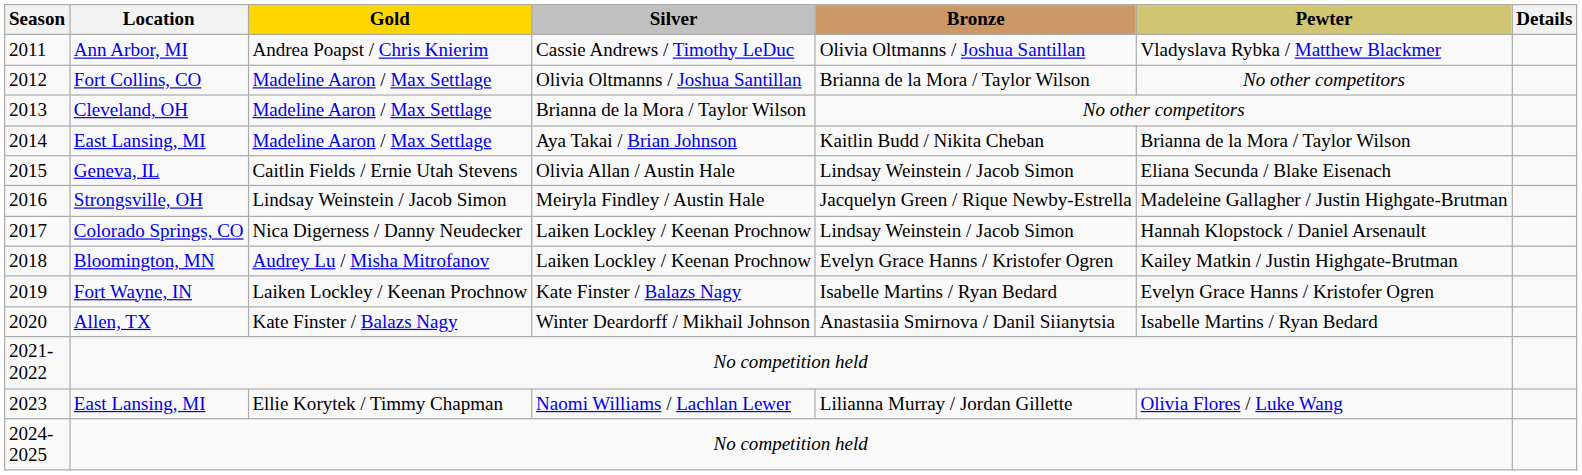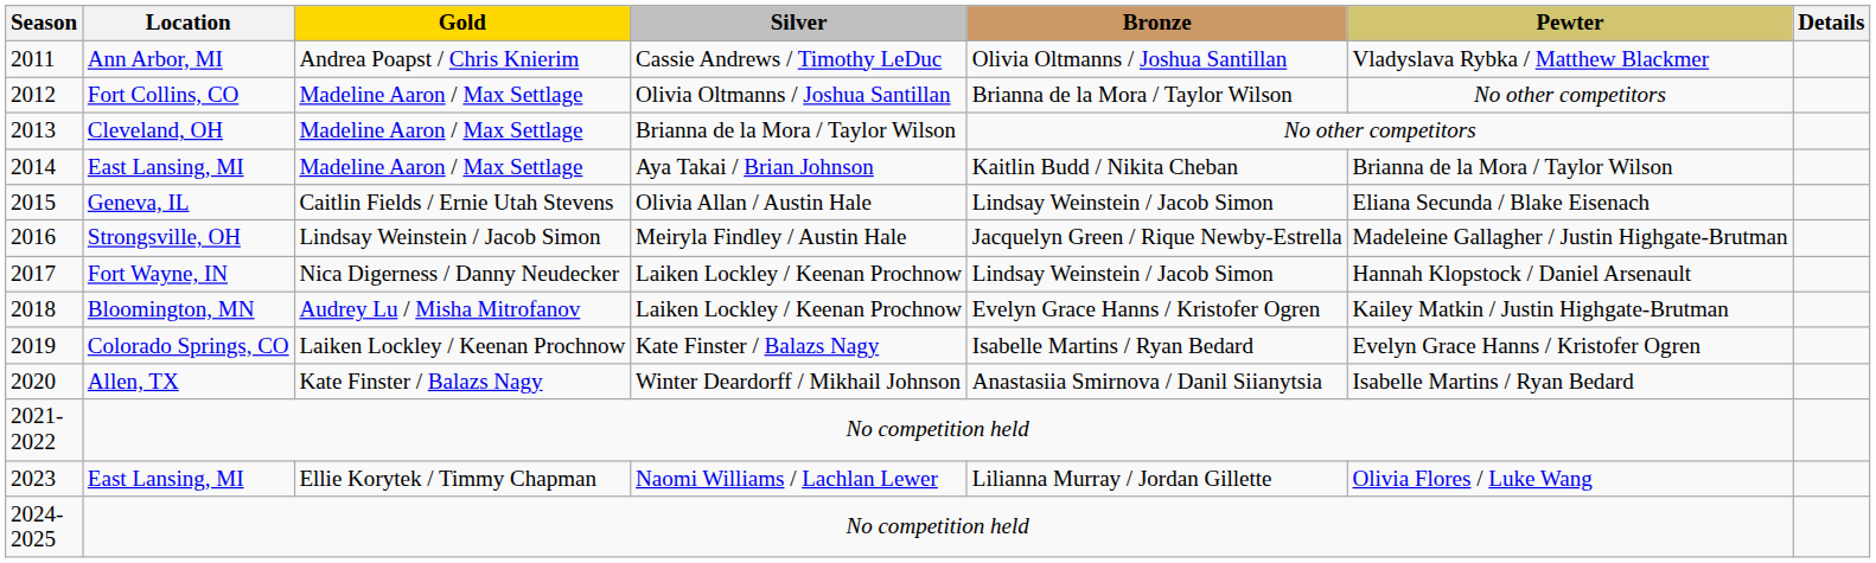 <table class="wikitable">
 <tr>
 <th>Season</th>
 <th>Location</th>
 <td align=center bgcolor=gold><strong>Gold</strong></td>
 <td align=center bgcolor=silver><strong>Silver</strong></td>
 <td align=center bgcolor=cc9966><strong>Bronze</strong></td>
 <td align=center bgcolor=d1c571><strong>Pewter</strong></td>
 <th>Details</th>
 </tr>
 <tr>
 <td>2011</td>
 <td><a href='#'>Ann Arbor, MI</a></td>
 <td>Andrea Poapst / <a href='#'>Chris Knierim</a></td>
 <td>Cassie Andrews / <a href='#'>Timothy LeDuc</a></td>
 <td>Olivia Oltmanns / <a href='#'>Joshua Santillan</a></td>
 <td>Vladyslava Rybka / <a href='#'>Matthew Blackmer</a></td>
 <td></td>
 </tr>
 <tr>
 <td>2012</td>
 <td><a href='#'>Fort Collins, CO</a></td>
 <td><a href='#'>Madeline Aaron</a> / <a href='#'>Max Settlage</a></td>
 <td>Olivia Oltmanns / <a href='#'>Joshua Santillan</a></td>
 <td>Brianna de la Mora / Taylor Wilson</td>
 <td align="center"><em>No other competitors</em></td>
 <td></td>
 </tr>
 <tr>
 <td>2013</td>
 <td><a href='#'>Cleveland, OH</a></td>
 <td><a href='#'>Madeline Aaron</a> / <a href='#'>Max Settlage</a></td>
 <td>Brianna de la Mora / Taylor Wilson</td>
 <td colspan="2" align="center"><em>No other competitors</em></td>
 <td></td>
 </tr>
 <tr>
 <td>2014</td>
 <td><a href='#'>East Lansing, MI</a></td>
 <td><a href='#'>Madeline Aaron</a> / <a href='#'>Max Settlage</a></td>
 <td>Aya Takai / <a href='#'>Brian Johnson</a></td>
 <td>Kaitlin Budd / Nikita Cheban</td>
 <td>Brianna de la Mora / Taylor Wilson</td>
 <td></td>
 </tr>
 <tr>
 <td>2015</td>
 <td><a href='#'>Geneva, IL</a></td>
 <td>Caitlin Fields / Ernie Utah Stevens</td>
 <td>Olivia Allan / Austin Hale</td>
 <td>Lindsay Weinstein / Jacob Simon</td>
 <td>Eliana Secunda / Blake Eisenach</td>
 <td></td>
 </tr>
 <tr>
 <td>2016</td>
 <td><a href='#'>Strongsville, OH</a></td>
 <td>Lindsay Weinstein / Jacob Simon</td>
 <td>Meiryla Findley / Austin Hale</td>
 <td>Jacquelyn Green / Rique Newby-Estrella</td>
 <td>Madeleine Gallagher / Justin Highgate-Brutman</td>
 <td></td>
 </tr>
 <tr>
 <td>2017</td>
-<td><a href='#'>Colorado Springs, CO</a></td>
+<td><a href='#'>Fort Wayne, IN</a></td>
 <td>Nica Digerness / Danny Neudecker</td>
 <td>Laiken Lockley / Keenan Prochnow</td>
 <td>Lindsay Weinstein / Jacob Simon</td>
 <td>Hannah Klopstock / Daniel Arsenault</td>
 <td></td>
 </tr>
 <tr>
 <td>2018</td>
 <td><a href='#'>Bloomington, MN</a></td>
 <td><a href='#'>Audrey Lu</a> / <a href='#'>Misha Mitrofanov</a></td>
 <td>Laiken Lockley / Keenan Prochnow</td>
 <td>Evelyn Grace Hanns / Kristofer Ogren</td>
 <td>Kailey Matkin / Justin Highgate-Brutman</td>
 <td></td>
 </tr>
 <tr>
 <td>2019</td>
-<td><a href='#'>Fort Wayne, IN</a></td>
+<td><a href='#'>Colorado Springs, CO</a></td>
 <td>Laiken Lockley / Keenan Prochnow</td>
 <td>Kate Finster / <a href='#'>Balazs Nagy</a></td>
 <td>Isabelle Martins / Ryan Bedard</td>
 <td>Evelyn Grace Hanns / Kristofer Ogren</td>
 <td></td>
 </tr>
 <tr>
 <td>2020</td>
 <td><a href='#'>Allen, TX</a></td>
 <td>Kate Finster / <a href='#'>Balazs Nagy</a></td>
 <td>Winter Deardorff / Mikhail Johnson</td>
 <td>Anastasiia Smirnova / Danil Siianytsia</td>
 <td>Isabelle Martins / Ryan Bedard</td>
 <td></td>
 </tr>
 <tr>
 <td>2021- <br> 2022</td>
 <td colspan="5" align="center"><em>No competition held</em></td>
 <td></td>
 </tr>
 <tr>
 <td>2023</td>
 <td><a href='#'>East Lansing, MI</a></td>
 <td>Ellie Korytek / Timmy Chapman</td>
 <td><a href='#'>Naomi Williams</a> / <a href='#'>Lachlan Lewer</a></td>
 <td>Lilianna Murray / Jordan Gillette</td>
 <td><a href='#'>Olivia Flores</a> / <a href='#'>Luke Wang</a></td>
 <td></td>
 </tr>
 <tr>
 <td>2024- <br> 2025</td>
 <td colspan="5" align="center"><em>No competition held</em></td>
 <td></td>
 </tr>
 </table>
